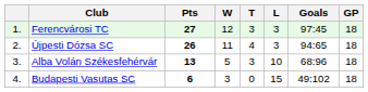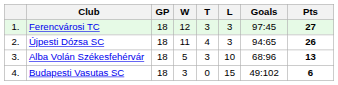 <table class="wikitable">
 <tr>
 <th width="30"></th>
 <th width="200">Club</th>
-<th width="70">Pts</th>
+<th width="30">GP</th>
 <th width="30">W</th>
 <th width="30">T</th>
 <th width="30">L</th>
 <th width="70">Goals</th>
-<th width="30">GP</th>
+<th width="70">Pts</th>
 </tr>
 <tr bgcolor="#e6fae6" align="center">
 <td>1.</td>
 <td align="left"><a href='#'>Ferencvárosi TC</a></td>
-<td><strong>27</strong></td>
+<td>18</td>
 <td>12</td>
 <td>3</td>
 <td>3</td>
 <td>97:45</td>
-<td>18</td>
+<td><strong>27</strong></td>
 </tr>
 <tr bgcolor="#FFFFFF" align="center">
 <td>2.</td>
 <td align="left"><a href='#'>Újpesti Dózsa SC</a></td>
-<td><strong>26</strong></td>
+<td>18</td>
 <td>11</td>
 <td>4</td>
 <td>3</td>
 <td>94:65</td>
-<td>18</td>
+<td><strong>26</strong></td>
 </tr>
 <tr bgcolor="#FFFFFF" align="center">
 <td>3.</td>
 <td align="left"><a href='#'>Alba Volán Székesfehérvár</a></td>
-<td><strong>13</strong></td>
+<td>18</td>
 <td>5</td>
 <td>3</td>
 <td>10</td>
 <td>68:96</td>
-<td>18</td>
+<td><strong>13</strong></td>
 </tr>
 <tr bgcolor="#FFFFFF" align="center">
 <td>4.</td>
 <td align="left"><a href='#'>Budapesti Vasutas SC</a></td>
-<td><strong>6</strong></td>
+<td>18</td>
 <td>3</td>
 <td>0</td>
 <td>15</td>
 <td>49:102</td>
-<td>18</td>
+<td><strong>6</strong></td>
 </tr>
 </table>
